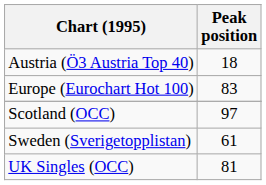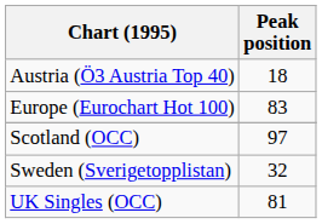 <table class="wikitable sortable">
 <tr>
 <th align="left">Chart (1995)</th>
 <th align="center">Peak<br>position</th>
 </tr>
 <tr>
 <td align="left">Austria (<a href='#'>Ö3 Austria Top 40</a>)</td>
 <td align="center">18</td>
 </tr>
 <tr>
 <td align="left">Europe (<a href='#'>Eurochart Hot 100</a>)</td>
 <td align="center">83</td>
 </tr>
 <tr>
 </tr>
 <tr>
 <td align="left">Scotland (<a href='#'>OCC</a>)</td>
 <td align="center">97</td>
 </tr>
 <tr>
 <td align="left">Sweden (<a href='#'>Sverigetopplistan</a>)</td>
-<td align="center">61</td>
+<td align="center">32</td>
 </tr>
 <tr>
 <td align="left"><a href='#'>UK Singles</a> (<a href='#'>OCC</a>)</td>
 <td align="center">81</td>
 </tr>
 </table>
